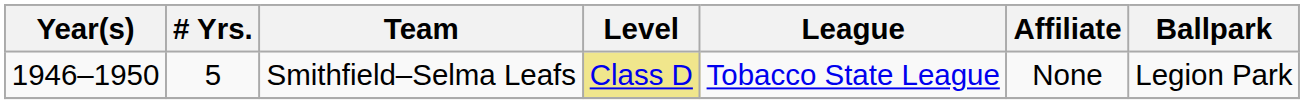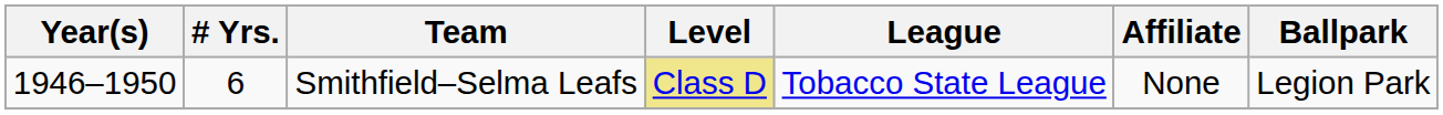 <table class="wikitable" style="text-align:center; font-size: 95%;">
 <tr>
 <th>Year(s)</th>
 <th># Yrs.</th>
 <th>Team</th>
 <th>Level</th>
 <th>League</th>
 <th>Affiliate</th>
 <th>Ballpark</th>
 </tr>
 <tr>
 <td>1946–1950</td>
-<td>5</td>
+<td>6</td>
 <td>Smithfield–Selma Leafs</td>
 <td style="background: khaki;"><a href='#'>Class D</a></td>
 <td><a href='#'>Tobacco State League</a></td>
 <td>None</td>
 <td>Legion Park</td>
 </tr>
 <tr>
 </tr>
 </table>
